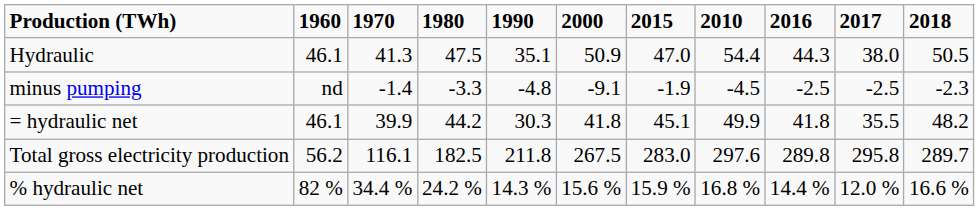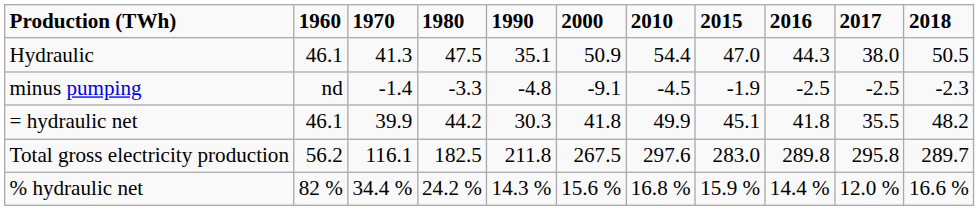 <table class="wikitable">
 <tr>
 <td><strong>Production (TWh)</strong></td>
 <td><strong>1960</strong></td>
 <td><strong>1970</strong></td>
 <td><strong>1980</strong></td>
 <td><strong>1990</strong></td>
 <td><strong>2000</strong></td>
+<td><strong>2010</strong></td>
 <td><strong>2015</strong></td>
-<td><strong>2010</strong></td>
 <td><strong>2016</strong></td>
 <td><strong>2017</strong></td>
 <td><strong>2018</strong></td>
 </tr>
 <tr align="right">
 <td align="left">Hydraulic</td>
 <td>46.1</td>
 <td>41.3</td>
 <td>47.5</td>
 <td>35.1</td>
 <td>50.9</td>
+<td>54.4</td>
 <td>47.0</td>
-<td>54.4</td>
 <td>44.3</td>
 <td>38.0</td>
 <td>50.5</td>
 </tr>
 <tr align="right">
 <td align="left">minus <a href='#'>pumping</a></td>
 <td>nd</td>
 <td>-1.4</td>
 <td>-3.3</td>
 <td>-4.8</td>
 <td>-9.1</td>
+<td>-4.5</td>
 <td>-1.9</td>
-<td>-4.5</td>
 <td>-2.5</td>
 <td>-2.5</td>
 <td>-2.3</td>
 </tr>
 <tr align="right">
 <td align="left">= hydraulic  net</td>
 <td>46.1</td>
 <td>39.9</td>
 <td>44.2</td>
 <td>30.3</td>
 <td>41.8</td>
+<td>49.9</td>
 <td>45.1</td>
-<td>49.9</td>
 <td>41.8</td>
 <td>35.5</td>
 <td>48.2</td>
 </tr>
 <tr align="right">
 <td align="left">Total gross electricity production</td>
 <td>56.2</td>
 <td>116.1</td>
 <td>182.5</td>
 <td>211.8</td>
 <td>267.5</td>
+<td>297.6</td>
 <td>283.0</td>
-<td>297.6</td>
 <td>289.8</td>
 <td>295.8</td>
 <td>289.7</td>
 </tr>
 <tr align="right">
 <td align="left">% hydraulic  net</td>
 <td>82 %</td>
 <td>34.4 %</td>
 <td>24.2 %</td>
 <td>14.3 %</td>
 <td>15.6 %</td>
+<td>16.8 %</td>
 <td>15.9 %</td>
-<td>16.8 %</td>
 <td>14.4 %</td>
 <td>12.0 %</td>
 <td>16.6 %</td>
 </tr>
 </table>
